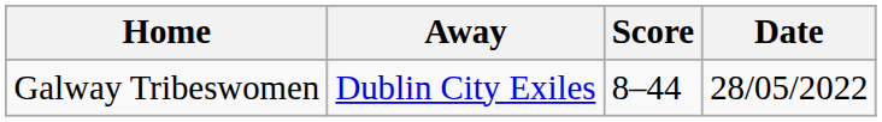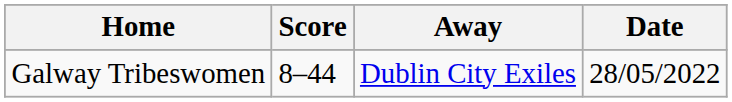 <table class="wikitable">
 <tr>
 <th>Home</th>
+<th>Score</th>
 <th>Away</th>
-<th>Score</th>
 <th>Date</th>
 </tr>
 <tr>
 <td> Galway Tribeswomen</td>
+<td>8–44</td>
 <td> <a href='#'>Dublin City Exiles</a></td>
-<td>8–44</td>
 <td>28/05/2022</td>
 </tr>
 </table>
